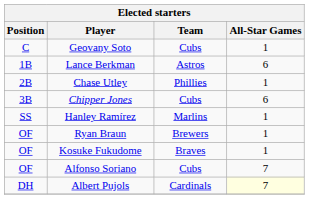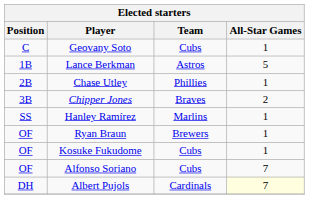 <table class="wikitable" style="font-size: 100%; text-align:center;">
 <tr>
 <th colspan="4">Elected starters</th>
 </tr>
 <tr>
 <th>Position</th>
 <th width="150">Player</th>
 <th width="100">Team</th>
 <th>All-Star Games</th>
 </tr>
 <tr>
 <td><a href='#'>C</a></td>
 <td><a href='#'>Geovany Soto</a></td>
 <td><a href='#'>Cubs</a></td>
 <td>1</td>
 </tr>
 <tr>
 <td><a href='#'>1B</a></td>
 <td><a href='#'>Lance Berkman</a></td>
 <td><a href='#'>Astros</a></td>
-<td>6</td>
+<td>5</td>
 </tr>
 <tr>
 <td><a href='#'>2B</a></td>
 <td><a href='#'>Chase Utley</a></td>
 <td><a href='#'>Phillies</a></td>
 <td>1</td>
 </tr>
 <tr>
 <td><a href='#'>3B</a></td>
 <td><em><a href='#'>Chipper Jones</a></em></td>
-<td><a href='#'>Cubs</a></td>
-<td>6</td>
+<td><a href='#'>Braves</a></td>
+<td>2</td>
 </tr>
 <tr>
 <td><a href='#'>SS</a></td>
 <td><a href='#'>Hanley Ramírez</a></td>
 <td><a href='#'>Marlins</a></td>
 <td>1</td>
 </tr>
 <tr>
 <td><a href='#'>OF</a></td>
 <td><a href='#'>Ryan Braun</a></td>
 <td><a href='#'>Brewers</a></td>
 <td>1</td>
 </tr>
 <tr>
 <td><a href='#'>OF</a></td>
 <td><a href='#'>Kosuke Fukudome</a></td>
-<td><a href='#'>Braves</a></td>
+<td><a href='#'>Cubs</a></td>
 <td>1</td>
 </tr>
 <tr>
 <td><a href='#'>OF</a></td>
 <td><a href='#'>Alfonso Soriano</a></td>
 <td><a href='#'>Cubs</a></td>
 <td>7</td>
 </tr>
 <tr>
 <td><a href='#'>DH</a></td>
 <td><a href='#'>Albert Pujols</a></td>
 <td><a href='#'>Cardinals</a></td>
 <td style="background: lightyellow;">7</td>
 </tr>
 <tr>
 </tr>
 </table>
